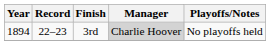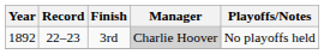 <table class="wikitable" style="text-align:center">
 <tr>
 <th>Year</th>
 <th>Record</th>
 <th>Finish</th>
 <th>Manager</th>
 <th>Playoffs/Notes</th>
 </tr>
 <tr>
-<td>1894</td>
+<td>1892</td>
 <td>22–23</td>
 <td>3rd</td>
 <td style="background: lightgrey;">Charlie Hoover</td>
 <td>No playoffs held</td>
 </tr>
 <tr>
 </tr>
 </table>
